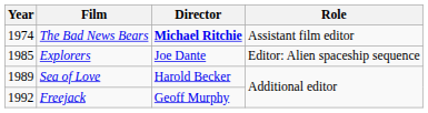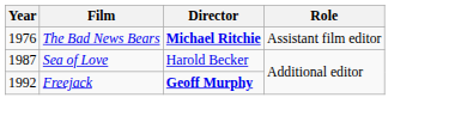 <table class="wikitable">
 <tr>
 <th>Year</th>
 <th>Film</th>
 <th>Director</th>
 <th>Role</th>
 </tr>
 <tr>
-<td>1974</td>
+<td>1976</td>
 <td><em><a href='#'>The Bad News Bears</a></em></td>
 <td><strong><a href='#'>Michael Ritchie</a></strong></td>
 <td>Assistant film editor</td>
 </tr>
 <tr>
-<td>1985</td>
-<td><em><a href='#'>Explorers</a></em></td>
-<td><a href='#'>Joe Dante</a></td>
-<td>Editor: Alien spaceship sequence</td>
-</tr>
-<tr>
-<td>1989</td>
+<td>1987</td>
 <td><em><a href='#'>Sea of Love</a></em></td>
 <td><a href='#'>Harold Becker</a></td>
 <td rowspan=2>Additional editor</td>
 </tr>
 <tr>
 <td>1992</td>
 <td><em><a href='#'>Freejack</a></em></td>
-<td><a href='#'>Geoff Murphy</a></td>
+<td><strong><a href='#'>Geoff Murphy</a></strong></td>
 </tr>
 </table>
